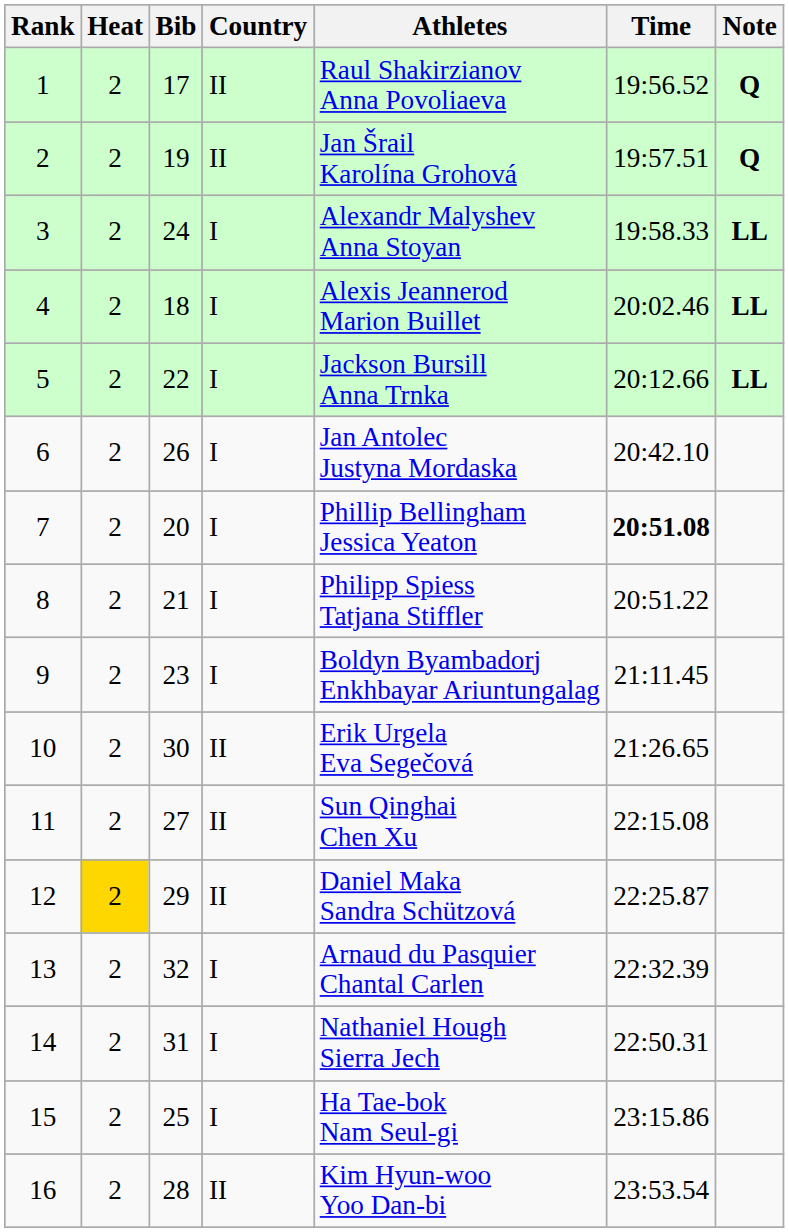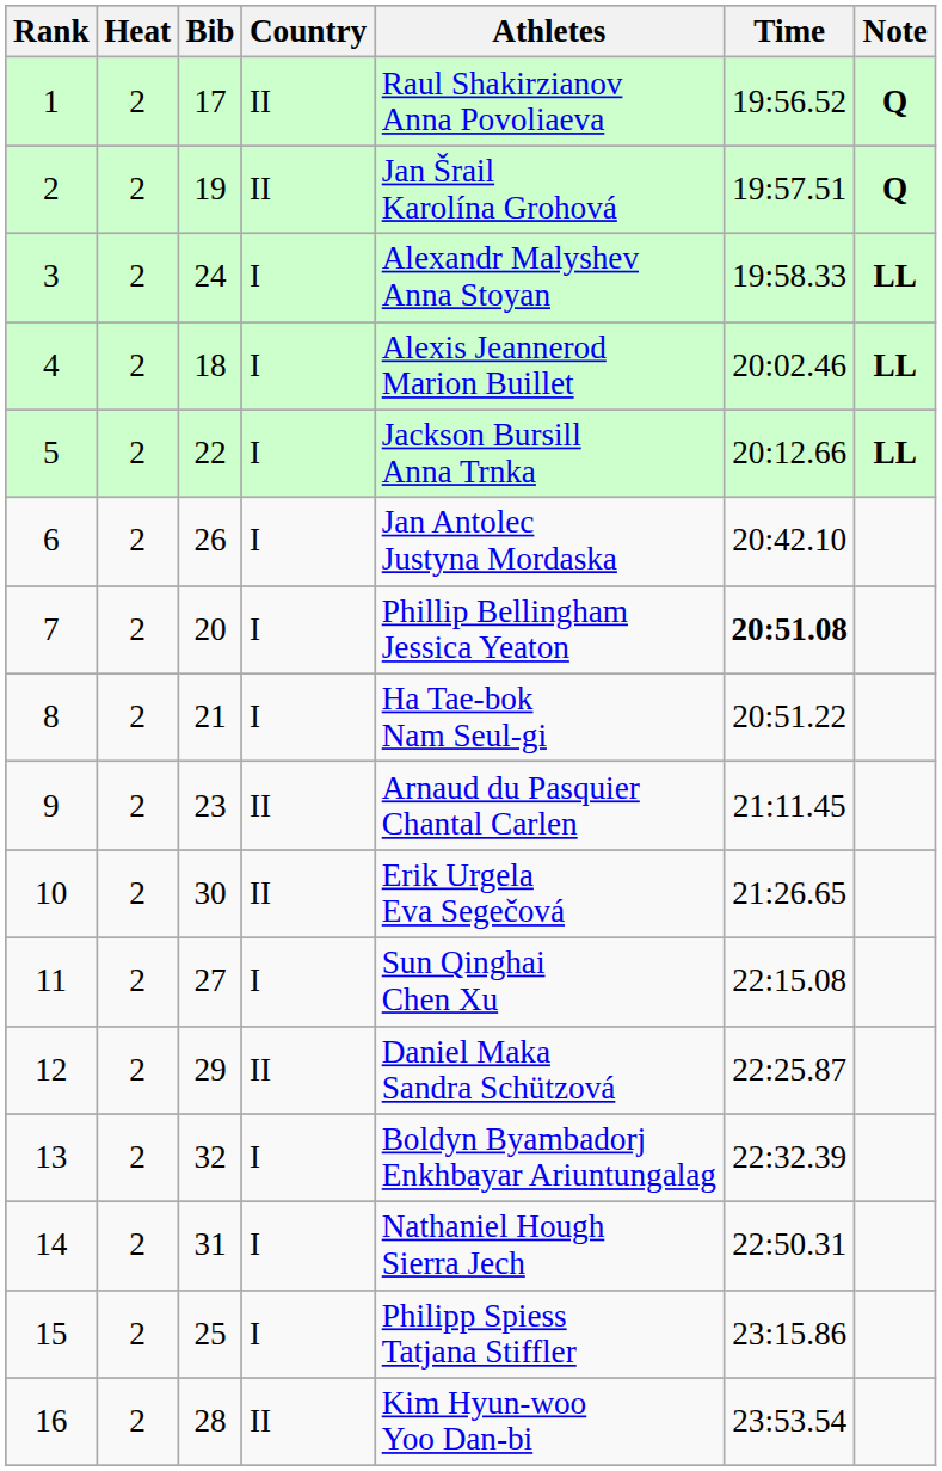 <table class="wikitable sortable" style="text-align:center">
 <tr>
 <th>Rank</th>
 <th>Heat</th>
 <th>Bib</th>
 <th>Country</th>
 <th>Athletes</th>
 <th>Time</th>
 <th>Note</th>
 </tr>
 <tr bgcolor=ccffcc>
 <td>1</td>
 <td>2</td>
 <td>17</td>
 <td align=left> II</td>
 <td align=left><a href='#'>Raul Shakirzianov</a><br><a href='#'>Anna Povoliaeva</a></td>
 <td>19:56.52</td>
 <td><strong>Q</strong></td>
 </tr>
 <tr bgcolor=ccffcc>
 <td>2</td>
 <td>2</td>
 <td>19</td>
 <td align=left> II</td>
 <td align=left><a href='#'>Jan Šrail</a><br><a href='#'>Karolína Grohová</a></td>
 <td>19:57.51</td>
 <td><strong>Q</strong></td>
 </tr>
 <tr bgcolor=ccffcc>
 <td>3</td>
 <td>2</td>
 <td>24</td>
 <td align=left> I</td>
 <td align=left><a href='#'>Alexandr Malyshev</a><br><a href='#'>Anna Stoyan</a></td>
 <td>19:58.33</td>
 <td><strong>LL</strong></td>
 </tr>
 <tr bgcolor=ccffcc>
 <td>4</td>
 <td>2</td>
 <td>18</td>
 <td align=left> I</td>
 <td align=left><a href='#'>Alexis Jeannerod</a><br><a href='#'>Marion Buillet</a></td>
 <td>20:02.46</td>
 <td><strong>LL</strong></td>
 </tr>
 <tr bgcolor=ccffcc>
 <td>5</td>
 <td>2</td>
 <td>22</td>
 <td align=left> I</td>
 <td align=left><a href='#'>Jackson Bursill</a><br><a href='#'>Anna Trnka</a></td>
 <td>20:12.66</td>
 <td><strong>LL</strong></td>
 </tr>
 <tr>
 <td>6</td>
 <td>2</td>
 <td>26</td>
 <td align=left> I</td>
 <td align=left><a href='#'>Jan Antolec</a><br><a href='#'>Justyna Mordaska</a></td>
 <td>20:42.10</td>
 <td></td>
 </tr>
 <tr>
 <td>7</td>
 <td>2</td>
 <td>20</td>
 <td align=left> I</td>
 <td align=left><a href='#'>Phillip Bellingham</a><br><a href='#'>Jessica Yeaton</a></td>
 <td><strong>20:51.08</strong></td>
 <td></td>
 </tr>
 <tr>
 <td>8</td>
 <td>2</td>
 <td>21</td>
 <td align=left> I</td>
-<td align=left><a href='#'>Philipp Spiess</a><br><a href='#'>Tatjana Stiffler</a></td>
+<td align=left><a href='#'>Ha Tae-bok</a><br><a href='#'>Nam Seul-gi</a></td>
 <td>20:51.22</td>
 <td></td>
 </tr>
 <tr>
 <td>9</td>
 <td>2</td>
 <td>23</td>
-<td align=left> I</td>
-<td align=left><a href='#'>Boldyn Byambadorj</a><br><a href='#'>Enkhbayar Ariuntungalag</a></td>
+<td align=left> II</td>
+<td align=left><a href='#'>Arnaud du Pasquier</a><br><a href='#'>Chantal Carlen</a></td>
 <td>21:11.45</td>
 <td></td>
 </tr>
 <tr>
 <td>10</td>
 <td>2</td>
 <td>30</td>
 <td align=left> II</td>
 <td align=left><a href='#'>Erik Urgela</a><br><a href='#'>Eva Segečová</a></td>
 <td>21:26.65</td>
 <td></td>
 </tr>
 <tr>
 <td>11</td>
 <td>2</td>
 <td>27</td>
-<td align=left> II</td>
+<td align=left> I</td>
 <td align=left><a href='#'>Sun Qinghai</a><br><a href='#'>Chen Xu</a></td>
 <td>22:15.08</td>
 <td></td>
 </tr>
 <tr>
 <td>12</td>
-<td style="background: gold;">2</td>
+<td>2</td>
 <td>29</td>
 <td align=left> II</td>
 <td align=left><a href='#'>Daniel Maka</a><br><a href='#'>Sandra Schützová</a></td>
 <td>22:25.87</td>
 <td></td>
 </tr>
 <tr>
 <td>13</td>
 <td>2</td>
 <td>32</td>
 <td align=left> I</td>
-<td align=left><a href='#'>Arnaud du Pasquier</a><br><a href='#'>Chantal Carlen</a></td>
+<td align=left><a href='#'>Boldyn Byambadorj</a><br><a href='#'>Enkhbayar Ariuntungalag</a></td>
 <td>22:32.39</td>
 <td></td>
 </tr>
 <tr>
 <td>14</td>
 <td>2</td>
 <td>31</td>
 <td align=left> I</td>
 <td align=left><a href='#'>Nathaniel Hough</a><br><a href='#'>Sierra Jech</a></td>
 <td>22:50.31</td>
 <td></td>
 </tr>
 <tr>
 <td>15</td>
 <td>2</td>
 <td>25</td>
 <td align=left> I</td>
-<td align=left><a href='#'>Ha Tae-bok</a><br><a href='#'>Nam Seul-gi</a></td>
+<td align=left><a href='#'>Philipp Spiess</a><br><a href='#'>Tatjana Stiffler</a></td>
 <td>23:15.86</td>
 <td></td>
 </tr>
 <tr>
 <td>16</td>
 <td>2</td>
 <td>28</td>
 <td align=left> II</td>
 <td align=left><a href='#'>Kim Hyun-woo</a><br><a href='#'>Yoo Dan-bi</a></td>
 <td>23:53.54</td>
 <td></td>
 </tr>
 </table>
